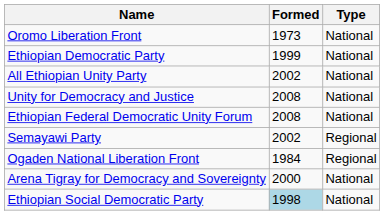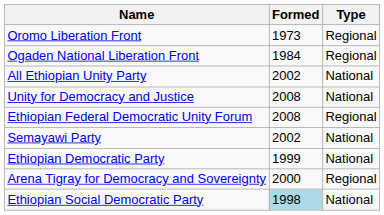 <table class="wikitable">
 <tr>
 <th>Name</th>
 <th>Formed</th>
 <th>Type</th>
 </tr>
 <tr>
 <td><a href='#'>Oromo Liberation Front</a></td>
 <td>1973</td>
-<td>National</td>
+<td>Regional</td>
 </tr>
 <tr>
-<td><a href='#'>Ethiopian Democratic Party</a></td>
-<td>1999</td>
-<td>National</td>
+<td><a href='#'>Ogaden National Liberation Front</a></td>
+<td>1984</td>
+<td>Regional</td>
 </tr>
 <tr>
 <td><a href='#'>All Ethiopian Unity Party</a></td>
 <td>2002</td>
 <td>National</td>
 </tr>
 <tr>
 <td><a href='#'>Unity for Democracy and Justice</a></td>
 <td>2008</td>
 <td>National</td>
 </tr>
 <tr>
 <td><a href='#'>Ethiopian Federal Democratic Unity Forum</a></td>
 <td>2008</td>
-<td>National</td>
+<td>Regional</td>
 </tr>
 <tr>
 <td><a href='#'>Semayawi Party</a></td>
 <td>2002</td>
-<td>Regional</td>
+<td>National</td>
 </tr>
 <tr>
-<td><a href='#'>Ogaden National Liberation Front</a></td>
-<td>1984</td>
-<td>Regional</td>
+<td><a href='#'>Ethiopian Democratic Party</a></td>
+<td>1999</td>
+<td>National</td>
 </tr>
 <tr>
 <td><a href='#'>Arena Tigray for Democracy and Sovereignty</a></td>
 <td>2000</td>
-<td>National</td>
+<td>Regional</td>
 </tr>
 <tr>
 <td><a href='#'>Ethiopian Social Democratic Party</a></td>
 <td style="background: lightblue;">1998</td>
 <td>National</td>
 </tr>
 </table>
